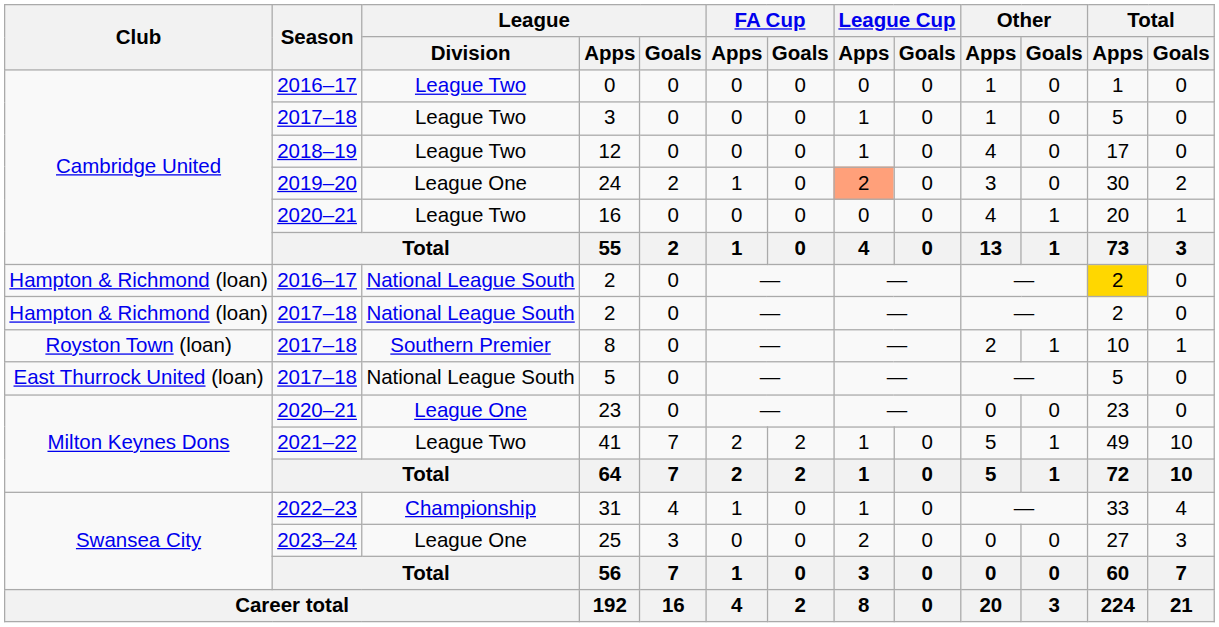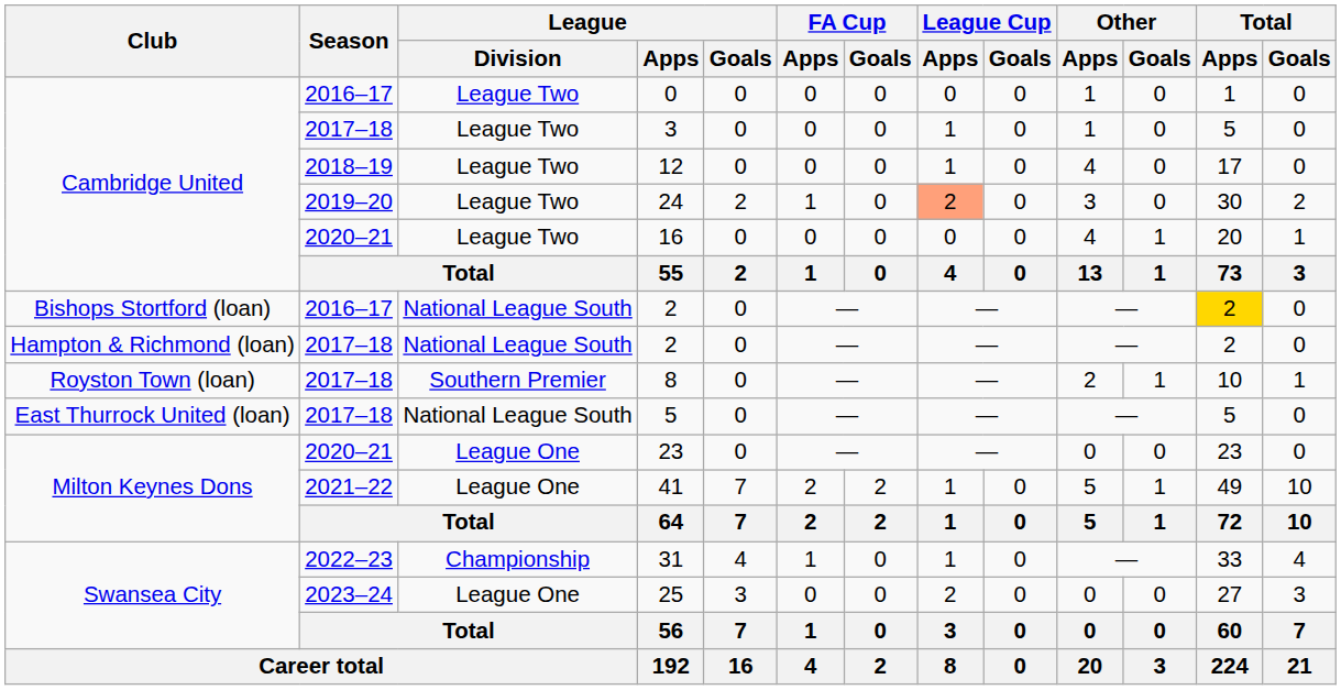 <table class="wikitable" style="text-align: center;">
 <tr>
 <th rowspan="2">Club</th>
 <th rowspan="2">Season</th>
 <th colspan="3">League</th>
 <th colspan="2"><a href='#'>FA Cup</a></th>
 <th colspan="2"><a href='#'>League Cup</a></th>
 <th colspan="2">Other</th>
 <th colspan="2">Total</th>
 </tr>
 <tr>
 <th>Division</th>
 <th>Apps</th>
 <th>Goals</th>
 <th>Apps</th>
 <th>Goals</th>
 <th>Apps</th>
 <th>Goals</th>
 <th>Apps</th>
 <th>Goals</th>
 <th>Apps</th>
 <th>Goals</th>
 </tr>
 <tr>
 <td rowspan="6"><a href='#'>Cambridge United</a></td>
 <td><a href='#'>2016–17</a></td>
 <td><a href='#'>League Two</a></td>
 <td>0</td>
 <td>0</td>
 <td>0</td>
 <td>0</td>
 <td>0</td>
 <td>0</td>
 <td>1</td>
 <td>0</td>
 <td>1</td>
 <td>0</td>
 </tr>
 <tr>
 <td><a href='#'>2017–18</a></td>
 <td>League Two</td>
 <td>3</td>
 <td>0</td>
 <td>0</td>
 <td>0</td>
 <td>1</td>
 <td>0</td>
 <td>1</td>
 <td>0</td>
 <td>5</td>
 <td>0</td>
 </tr>
 <tr>
 <td><a href='#'>2018–19</a></td>
 <td>League Two</td>
 <td>12</td>
 <td>0</td>
 <td>0</td>
 <td>0</td>
 <td>1</td>
 <td>0</td>
 <td>4</td>
 <td>0</td>
 <td>17</td>
 <td>0</td>
 </tr>
 <tr>
 <td><a href='#'>2019–20</a></td>
-<td>League One</td>
+<td>League Two</td>
 <td>24</td>
 <td>2</td>
 <td>1</td>
 <td>0</td>
 <td style="background: lightsalmon;">2</td>
 <td>0</td>
 <td>3</td>
 <td>0</td>
 <td>30</td>
 <td>2</td>
 </tr>
 <tr>
 <td><a href='#'>2020–21</a></td>
 <td>League Two</td>
 <td>16</td>
 <td>0</td>
 <td>0</td>
 <td>0</td>
 <td>0</td>
 <td>0</td>
 <td>4</td>
 <td>1</td>
 <td>20</td>
 <td>1</td>
 </tr>
 <tr>
 <th colspan="2">Total</th>
 <th>55</th>
 <th>2</th>
 <th>1</th>
 <th>0</th>
 <th>4</th>
 <th>0</th>
 <th>13</th>
 <th>1</th>
 <th>73</th>
 <th>3</th>
 </tr>
 <tr>
-<td><a href='#'>Hampton & Richmond</a> (loan)</td>
+<td><a href='#'>Bishops Stortford</a> (loan)</td>
 <td><a href='#'>2016–17</a></td>
 <td><a href='#'>National League South</a></td>
 <td>2</td>
 <td>0</td>
 <td colspan="2">—</td>
 <td colspan="2">—</td>
 <td colspan="2">—</td>
 <td style="background: gold;">2</td>
 <td>0</td>
 </tr>
 <tr>
 <td><a href='#'>Hampton & Richmond</a> (loan)</td>
 <td><a href='#'>2017–18</a></td>
 <td><a href='#'>National League South</a></td>
 <td>2</td>
 <td>0</td>
 <td colspan="2">—</td>
 <td colspan="2">—</td>
 <td colspan="2">—</td>
 <td>2</td>
 <td>0</td>
 </tr>
 <tr>
 <td><a href='#'>Royston Town</a> (loan)</td>
 <td><a href='#'>2017–18</a></td>
 <td><a href='#'>Southern Premier</a></td>
 <td>8</td>
 <td>0</td>
 <td colspan="2">—</td>
 <td colspan="2">—</td>
 <td>2</td>
 <td>1</td>
 <td>10</td>
 <td>1</td>
 </tr>
 <tr>
 <td><a href='#'>East Thurrock United</a> (loan)</td>
 <td><a href='#'>2017–18</a></td>
 <td>National League South</td>
 <td>5</td>
 <td>0</td>
 <td colspan="2">—</td>
 <td colspan="2">—</td>
 <td colspan="2">—</td>
 <td>5</td>
 <td>0</td>
 </tr>
 <tr>
 <td rowspan="3"><a href='#'>Milton Keynes Dons</a></td>
 <td><a href='#'>2020–21</a></td>
 <td><a href='#'>League One</a></td>
 <td>23</td>
 <td>0</td>
 <td colspan="2">—</td>
 <td colspan="2">—</td>
 <td>0</td>
 <td>0</td>
 <td>23</td>
 <td>0</td>
 </tr>
 <tr>
 <td><a href='#'>2021–22</a></td>
-<td>League Two</td>
+<td>League One</td>
 <td>41</td>
 <td>7</td>
 <td>2</td>
 <td>2</td>
 <td>1</td>
 <td>0</td>
 <td>5</td>
 <td>1</td>
 <td>49</td>
 <td>10</td>
 </tr>
 <tr>
 <th colspan="2">Total</th>
 <th>64</th>
 <th>7</th>
 <th>2</th>
 <th>2</th>
 <th>1</th>
 <th>0</th>
 <th>5</th>
 <th>1</th>
 <th>72</th>
 <th>10</th>
 </tr>
 <tr>
 <td rowspan="3"><a href='#'>Swansea City</a></td>
 <td><a href='#'>2022–23</a></td>
 <td><a href='#'>Championship</a></td>
 <td>31</td>
 <td>4</td>
 <td>1</td>
 <td>0</td>
 <td>1</td>
 <td>0</td>
 <td colspan="2">—</td>
 <td>33</td>
 <td>4</td>
 </tr>
 <tr>
 <td><a href='#'>2023–24</a></td>
 <td>League One</td>
 <td>25</td>
 <td>3</td>
 <td>0</td>
 <td>0</td>
 <td>2</td>
 <td>0</td>
 <td>0</td>
 <td>0</td>
 <td>27</td>
 <td>3</td>
 </tr>
 <tr>
 <th colspan="2">Total</th>
 <th>56</th>
 <th>7</th>
 <th>1</th>
 <th>0</th>
 <th>3</th>
 <th>0</th>
 <th>0</th>
 <th>0</th>
 <th>60</th>
 <th>7</th>
 </tr>
 <tr>
 <th colspan="3">Career total</th>
 <th>192</th>
 <th>16</th>
 <th>4</th>
 <th>2</th>
 <th>8</th>
 <th>0</th>
 <th>20</th>
 <th>3</th>
 <th>224</th>
 <th>21</th>
 </tr>
 </table>
